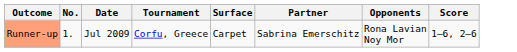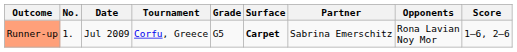 <table class="sortable wikitable" style=font-size:97%>
 <tr>
 <th>Outcome</th>
 <th>No.</th>
 <th>Date</th>
 <th>Tournament</th>
+<th>Grade</th>
 <th>Surface</th>
 <th>Partner</th>
 <th>Opponents</th>
 <th>Score</th>
 </tr>
 <tr>
 <td style="background:#ffa07a;">Runner-up</td>
 <td>1.</td>
 <td>Jul 2009</td>
 <td><a href='#'>Corfu</a>, Greece</td>
-<td>Carpet</td>
+<td>G5</td>
+<td><strong>Carpet</strong></td>
 <td> Sabrina Emerschitz</td>
 <td> Rona Lavian <br>  Noy Mor</td>
 <td>1–6, 2–6</td>
 </tr>
 </table>
